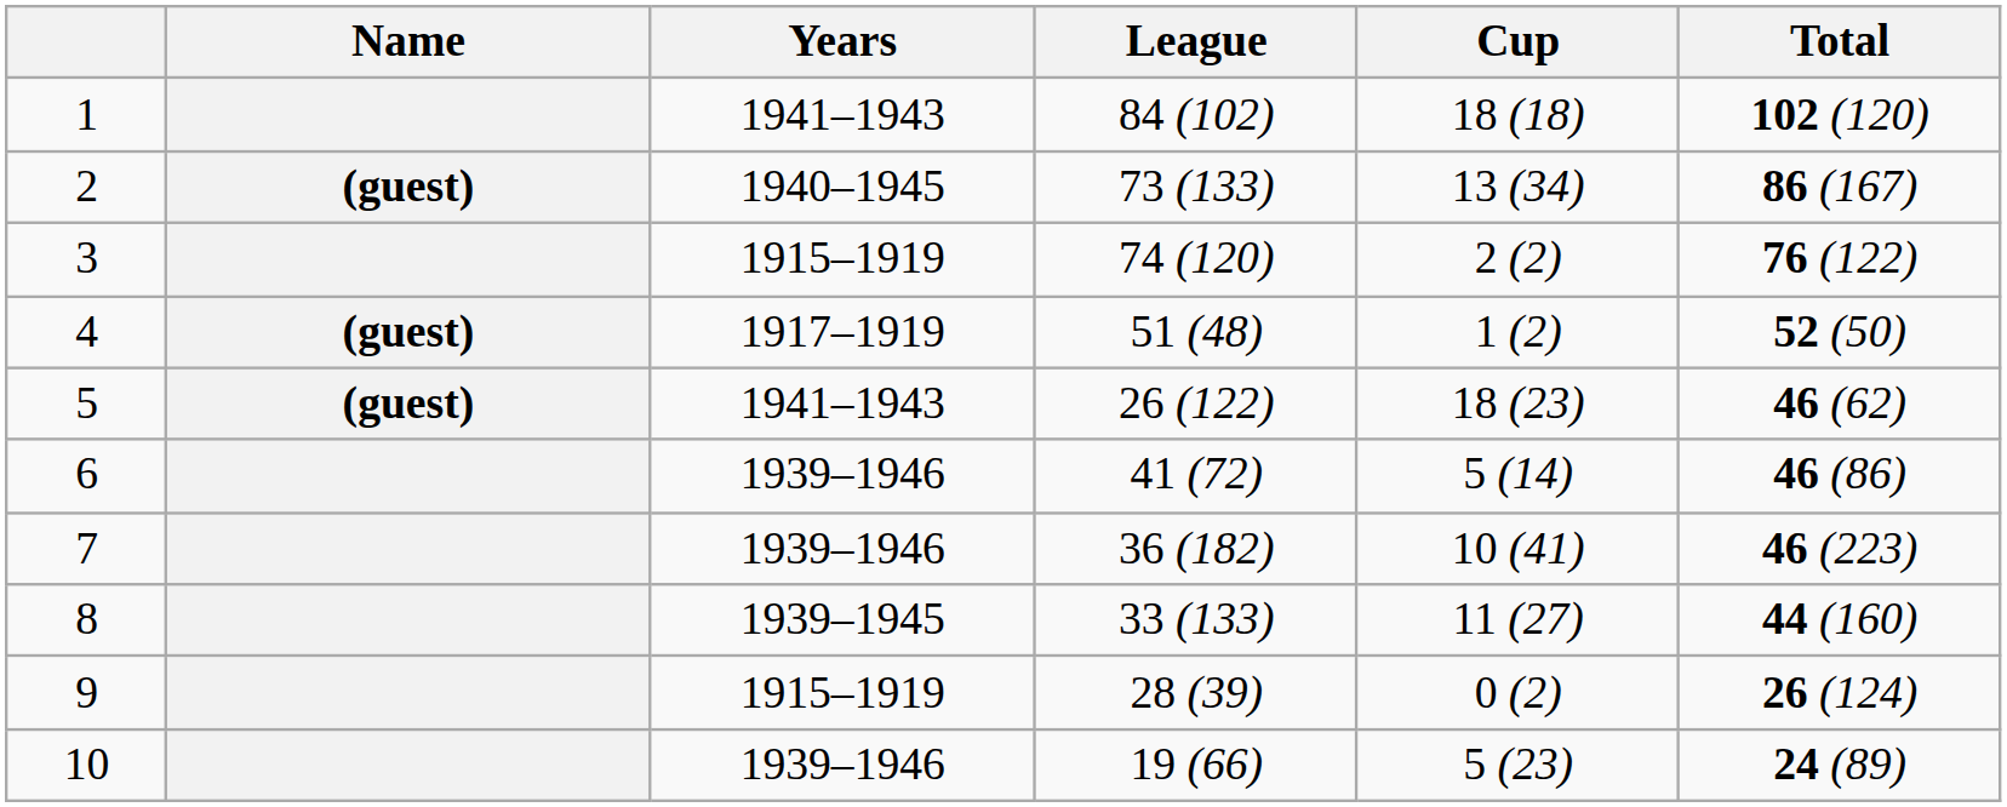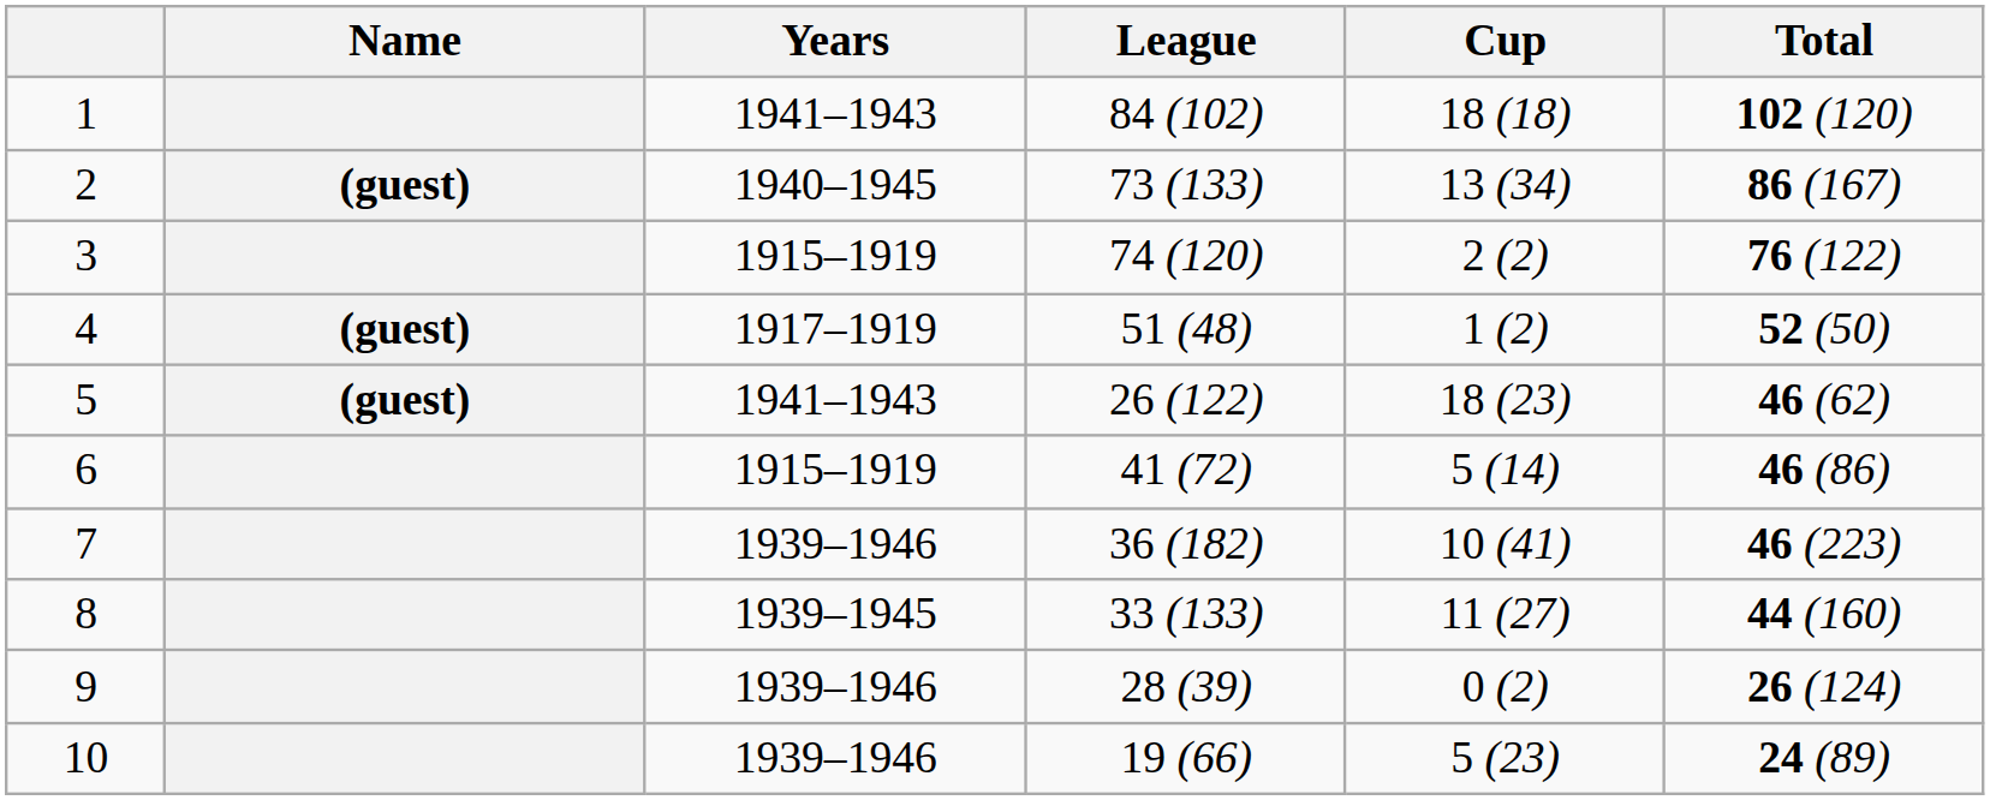 <table class="sortable wikitable plainrowheaders" style="text-align: center;">
 <tr>
 <th scope="col" style="width:5%;"></th>
 <th scope="col" style="width:15%;">Name</th>
 <th scope="col" style="width:12%;">Years</th>
 <th scope="col" style="width:10%;">League</th>
 <th scope="col" style="width:10%;">Cup</th>
 <th scope="col" style="width:10%;">Total</th>
 </tr>
 <tr>
 <td>1</td>
 <th scope="row"> </th>
 <td>1941–1943</td>
 <td>84 <em>(102)</em></td>
 <td>18 <em>(18)</em></td>
 <td><strong>102</strong> <em>(120)</em></td>
 </tr>
 <tr>
 <td>2</td>
 <th scope="row">  (guest)</th>
 <td>1940–1945</td>
 <td>73 <em>(133)</em></td>
 <td>13 <em>(34)</em></td>
 <td><strong>86</strong> <em>(167)</em></td>
 </tr>
 <tr>
 <td>3</td>
 <th scope="row"> </th>
 <td>1915–1919</td>
 <td>74 <em>(120)</em></td>
 <td>2 <em>(2)</em></td>
 <td><strong>76</strong> <em>(122)</em></td>
 </tr>
 <tr>
 <td>4</td>
 <th scope="row">  (guest)</th>
 <td>1917–1919</td>
 <td>51 <em>(48)</em></td>
 <td>1 <em>(2)</em></td>
 <td><strong>52</strong> <em>(50)</em></td>
 </tr>
 <tr>
 <td>5</td>
 <th scope="row">  (guest)</th>
 <td>1941–1943</td>
 <td>26 <em>(122)</em></td>
 <td>18 <em>(23)</em></td>
 <td><strong>46</strong> <em>(62)</em></td>
 </tr>
 <tr>
 <td>6</td>
 <th scope="row"> </th>
-<td>1939–1946</td>
+<td>1915–1919</td>
 <td>41 <em>(72)</em></td>
 <td>5 <em>(14)</em></td>
 <td><strong>46</strong> <em>(86)</em></td>
 </tr>
 <tr>
 <td>7</td>
 <th scope="row"> </th>
 <td>1939–1946</td>
 <td>36 <em>(182)</em></td>
 <td>10 <em>(41)</em></td>
 <td><strong>46</strong> <em>(223)</em></td>
 </tr>
 <tr>
 <td>8</td>
 <th scope="row"> </th>
 <td>1939–1945</td>
 <td>33 <em>(133)</em></td>
 <td>11 <em>(27)</em></td>
 <td><strong>44</strong> <em>(160)</em></td>
 </tr>
 <tr>
 <td>9</td>
 <th scope="row"> </th>
-<td>1915–1919</td>
+<td>1939–1946</td>
 <td>28 <em>(39)</em></td>
 <td>0 <em>(2)</em></td>
 <td><strong>26</strong> <em>(124)</em></td>
 </tr>
 <tr>
 <td>10</td>
 <th scope="row"> </th>
 <td>1939–1946</td>
 <td>19 <em>(66)</em></td>
 <td>5 <em>(23)</em></td>
 <td><strong>24</strong> <em>(89)</em></td>
 </tr>
 </table>
